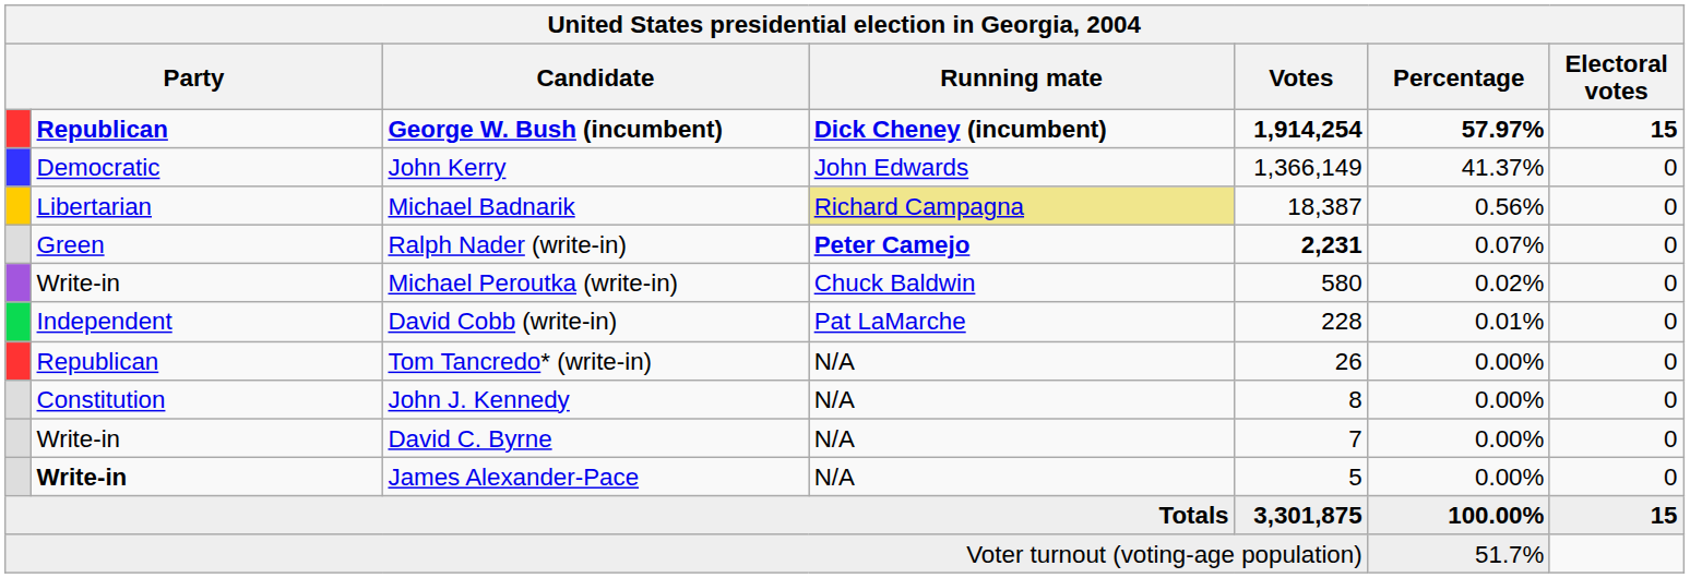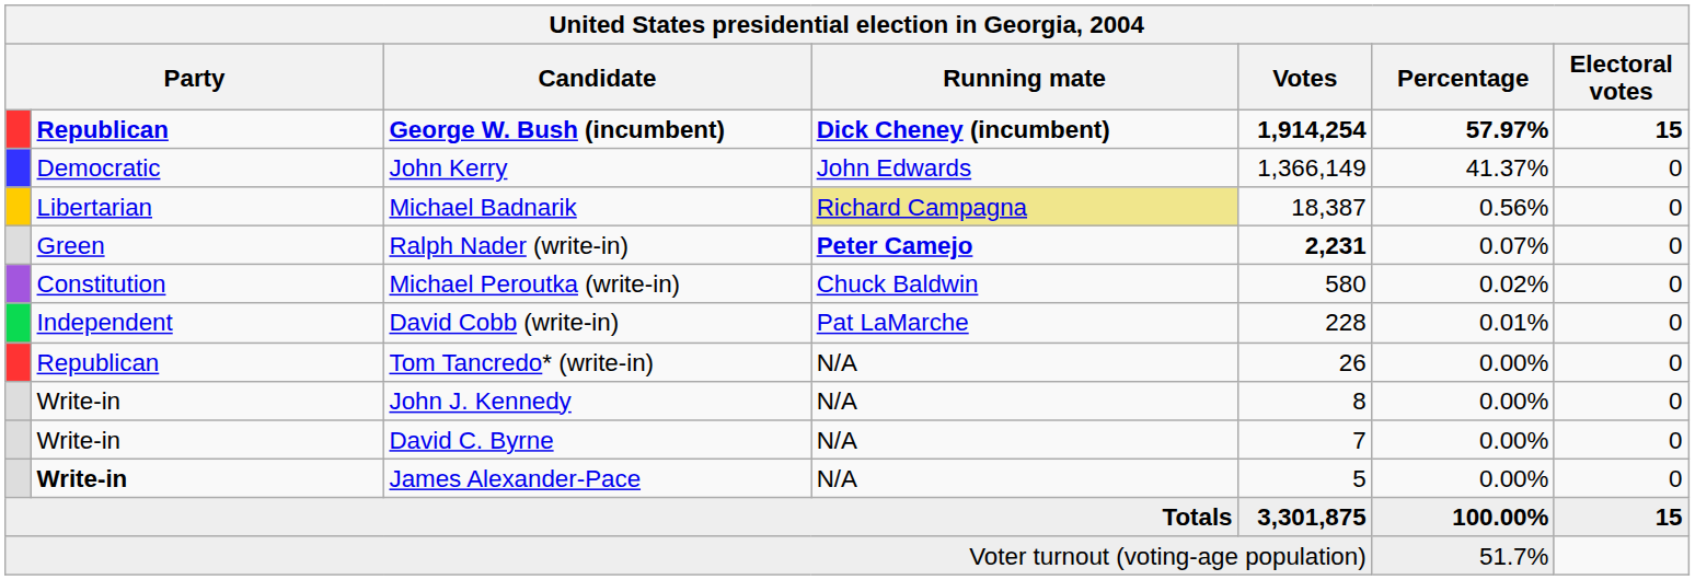 <table class="wikitable" style="font-size: 95%;">
 <tr>
 <th colspan="7">United States presidential election in Georgia, 2004</th>
 </tr>
 <tr>
 <th colspan="2" style="width: 15em">Party</th>
 <th style="width: 17em">Candidate</th>
 <th style="width: 17em">Running mate</th>
 <th style="width: 5em">Votes</th>
 <th style="width: 7em">Percentage</th>
 <th style="width: 5em">Electoral votes</th>
 </tr>
 <tr>
 <th style="background:#f33; width:3px;"></th>
 <td style="width: 130px"><strong><a href='#'>Republican</a></strong></td>
 <td><strong><a href='#'>George W. Bush</a></strong> <strong>(incumbent)</strong></td>
 <td><strong><a href='#'>Dick Cheney</a></strong> <strong>(incumbent)</strong></td>
 <td style="text-align:right;"><strong>1,914,254</strong></td>
 <td style="text-align:right;"><strong>57.97%</strong></td>
 <td style="text-align:right;"><strong>15</strong></td>
 </tr>
 <tr>
 <th style="background:#33f; width:3px;"></th>
 <td style="width: 130px"><a href='#'>Democratic</a></td>
 <td><a href='#'>John Kerry</a></td>
 <td><a href='#'>John Edwards</a></td>
 <td style="text-align:right;">1,366,149</td>
 <td style="text-align:right;">41.37%</td>
 <td style="text-align:right;">0</td>
 </tr>
 <tr>
 <th style="background:#fc0; width:3px;"></th>
 <td style="width: 130px"><a href='#'>Libertarian</a></td>
 <td><a href='#'>Michael Badnarik</a></td>
 <td style="background: khaki;"><a href='#'>Richard Campagna</a></td>
 <td style="text-align:right;">18,387</td>
 <td style="text-align:right;">0.56%</td>
 <td style="text-align:right;">0</td>
 </tr>
 <tr>
 <th style="background:#ddd; width:3px;"></th>
 <td style="width: 130px"><a href='#'>Green</a></td>
 <td><a href='#'>Ralph Nader</a> (write-in)</td>
 <td><strong><a href='#'>Peter Camejo</a></strong></td>
 <td style="text-align:right;"><strong>2,231</strong></td>
 <td style="text-align:right;">0.07%</td>
 <td style="text-align:right;">0</td>
 </tr>
 <tr>
 <th style="background:#a356de; width:3px;"></th>
-<td style="width: 130px">Write-in</td>
+<td style="width: 130px"><a href='#'>Constitution</a></td>
 <td><a href='#'>Michael Peroutka</a> (write-in)</td>
 <td><a href='#'>Chuck Baldwin</a></td>
 <td style="text-align:right;">580</td>
 <td style="text-align:right;">0.02%</td>
 <td style="text-align:right;">0</td>
 </tr>
 <tr>
 <th style="background:#0bda51; width:3px;"></th>
 <td style="width: 130px"><a href='#'>Independent</a></td>
 <td><a href='#'>David Cobb</a> (write-in)</td>
 <td><a href='#'>Pat LaMarche</a></td>
 <td style="text-align:right;">228</td>
 <td style="text-align:right;">0.01%</td>
 <td style="text-align:right;">0</td>
 </tr>
 <tr>
 <th style="background:#f33; width:3px;"></th>
 <td style="width: 130px"><a href='#'>Republican</a></td>
 <td><a href='#'>Tom Tancredo</a>* (write-in)</td>
 <td>N/A</td>
 <td style="text-align:right;">26</td>
 <td style="text-align:right;">0.00%</td>
 <td style="text-align:right;">0</td>
 </tr>
 <tr>
 <th style="background:#ddd; width:3px;"></th>
-<td style="width: 130px"><a href='#'>Constitution</a></td>
+<td style="width: 130px">Write-in</td>
 <td><a href='#'>John J. Kennedy</a></td>
 <td>N/A</td>
 <td style="text-align:right;">8</td>
 <td style="text-align:right;">0.00%</td>
 <td style="text-align:right;">0</td>
 </tr>
 <tr>
 <th style="background:#ddd; width:3px;"></th>
 <td style="width: 130px">Write-in</td>
 <td><a href='#'>David C. Byrne</a></td>
 <td>N/A</td>
 <td style="text-align:right;">7</td>
 <td style="text-align:right;">0.00%</td>
 <td style="text-align:right;">0</td>
 </tr>
 <tr>
 <th style="background:#ddd; width:3px;"></th>
 <td style="width: 130px"><strong>Write-in</strong></td>
 <td><a href='#'>James Alexander-Pace</a></td>
 <td>N/A</td>
 <td style="text-align:right;">5</td>
 <td style="text-align:right;">0.00%</td>
 <td style="text-align:right;">0</td>
 </tr>
 <tr style="background:#eee; text-align:right;">
 <td colspan="4"><strong>Totals</strong></td>
 <td><strong>3,301,875</strong></td>
 <td><strong>100.00%</strong></td>
 <td><strong>15</strong></td>
 </tr>
 <tr style="background:#eee; text-align:right;">
 <td colspan="5">Voter turnout (voting-age population)</td>
 <td>51.7%</td>
 </tr>
 </table>
